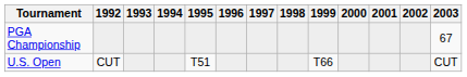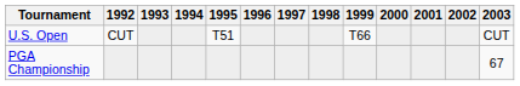 <table class="wikitable" style="font-size:95%;text-align:center;">
 <tr>
 <th>Tournament</th>
 <th>1992</th>
 <th>1993</th>
 <th>1994</th>
 <th>1995</th>
 <th>1996</th>
 <th>1997</th>
 <th>1998</th>
 <th>1999</th>
 <th>2000</th>
 <th>2001</th>
 <th>2002</th>
 <th>2003</th>
 </tr>
 <tr>
+<td align=left><a href='#'>U.S. Open</a></td>
+<td>CUT</td>
+<td style="background:#eeeeee;"></td>
+<td style="background:#eeeeee;"></td>
+<td>T51</td>
+<td style="background:#eeeeee;"></td>
+<td style="background:#eeeeee;"></td>
+<td style="background:#eeeeee;"></td>
+<td>T66</td>
+<td style="background:#eeeeee;"></td>
+<td style="background:#eeeeee;"></td>
+<td style="background:#eeeeee;"></td>
+<td>CUT</td>
+</tr>
+<tr>
 <td align=left><a href='#'>PGA Championship</a></td>
 <td style="background:#eeeeee;"></td>
 <td style="background:#eeeeee;"></td>
 <td style="background:#eeeeee;"></td>
 <td style="background:#eeeeee;"></td>
 <td style="background:#eeeeee;"></td>
 <td style="background:#eeeeee;"></td>
 <td style="background:#eeeeee;"></td>
 <td style="background:#eeeeee;"></td>
 <td style="background:#eeeeee;"></td>
 <td style="background:#eeeeee;"></td>
 <td style="background:#eeeeee;"></td>
 <td>67</td>
 </tr>
-<tr>
-<td align=left><a href='#'>U.S. Open</a></td>
-<td>CUT</td>
-<td style="background:#eeeeee;"></td>
-<td style="background:#eeeeee;"></td>
-<td>T51</td>
-<td style="background:#eeeeee;"></td>
-<td style="background:#eeeeee;"></td>
-<td style="background:#eeeeee;"></td>
-<td>T66</td>
-<td style="background:#eeeeee;"></td>
-<td style="background:#eeeeee;"></td>
-<td style="background:#eeeeee;"></td>
-<td>CUT</td>
-</tr>
 </table>
